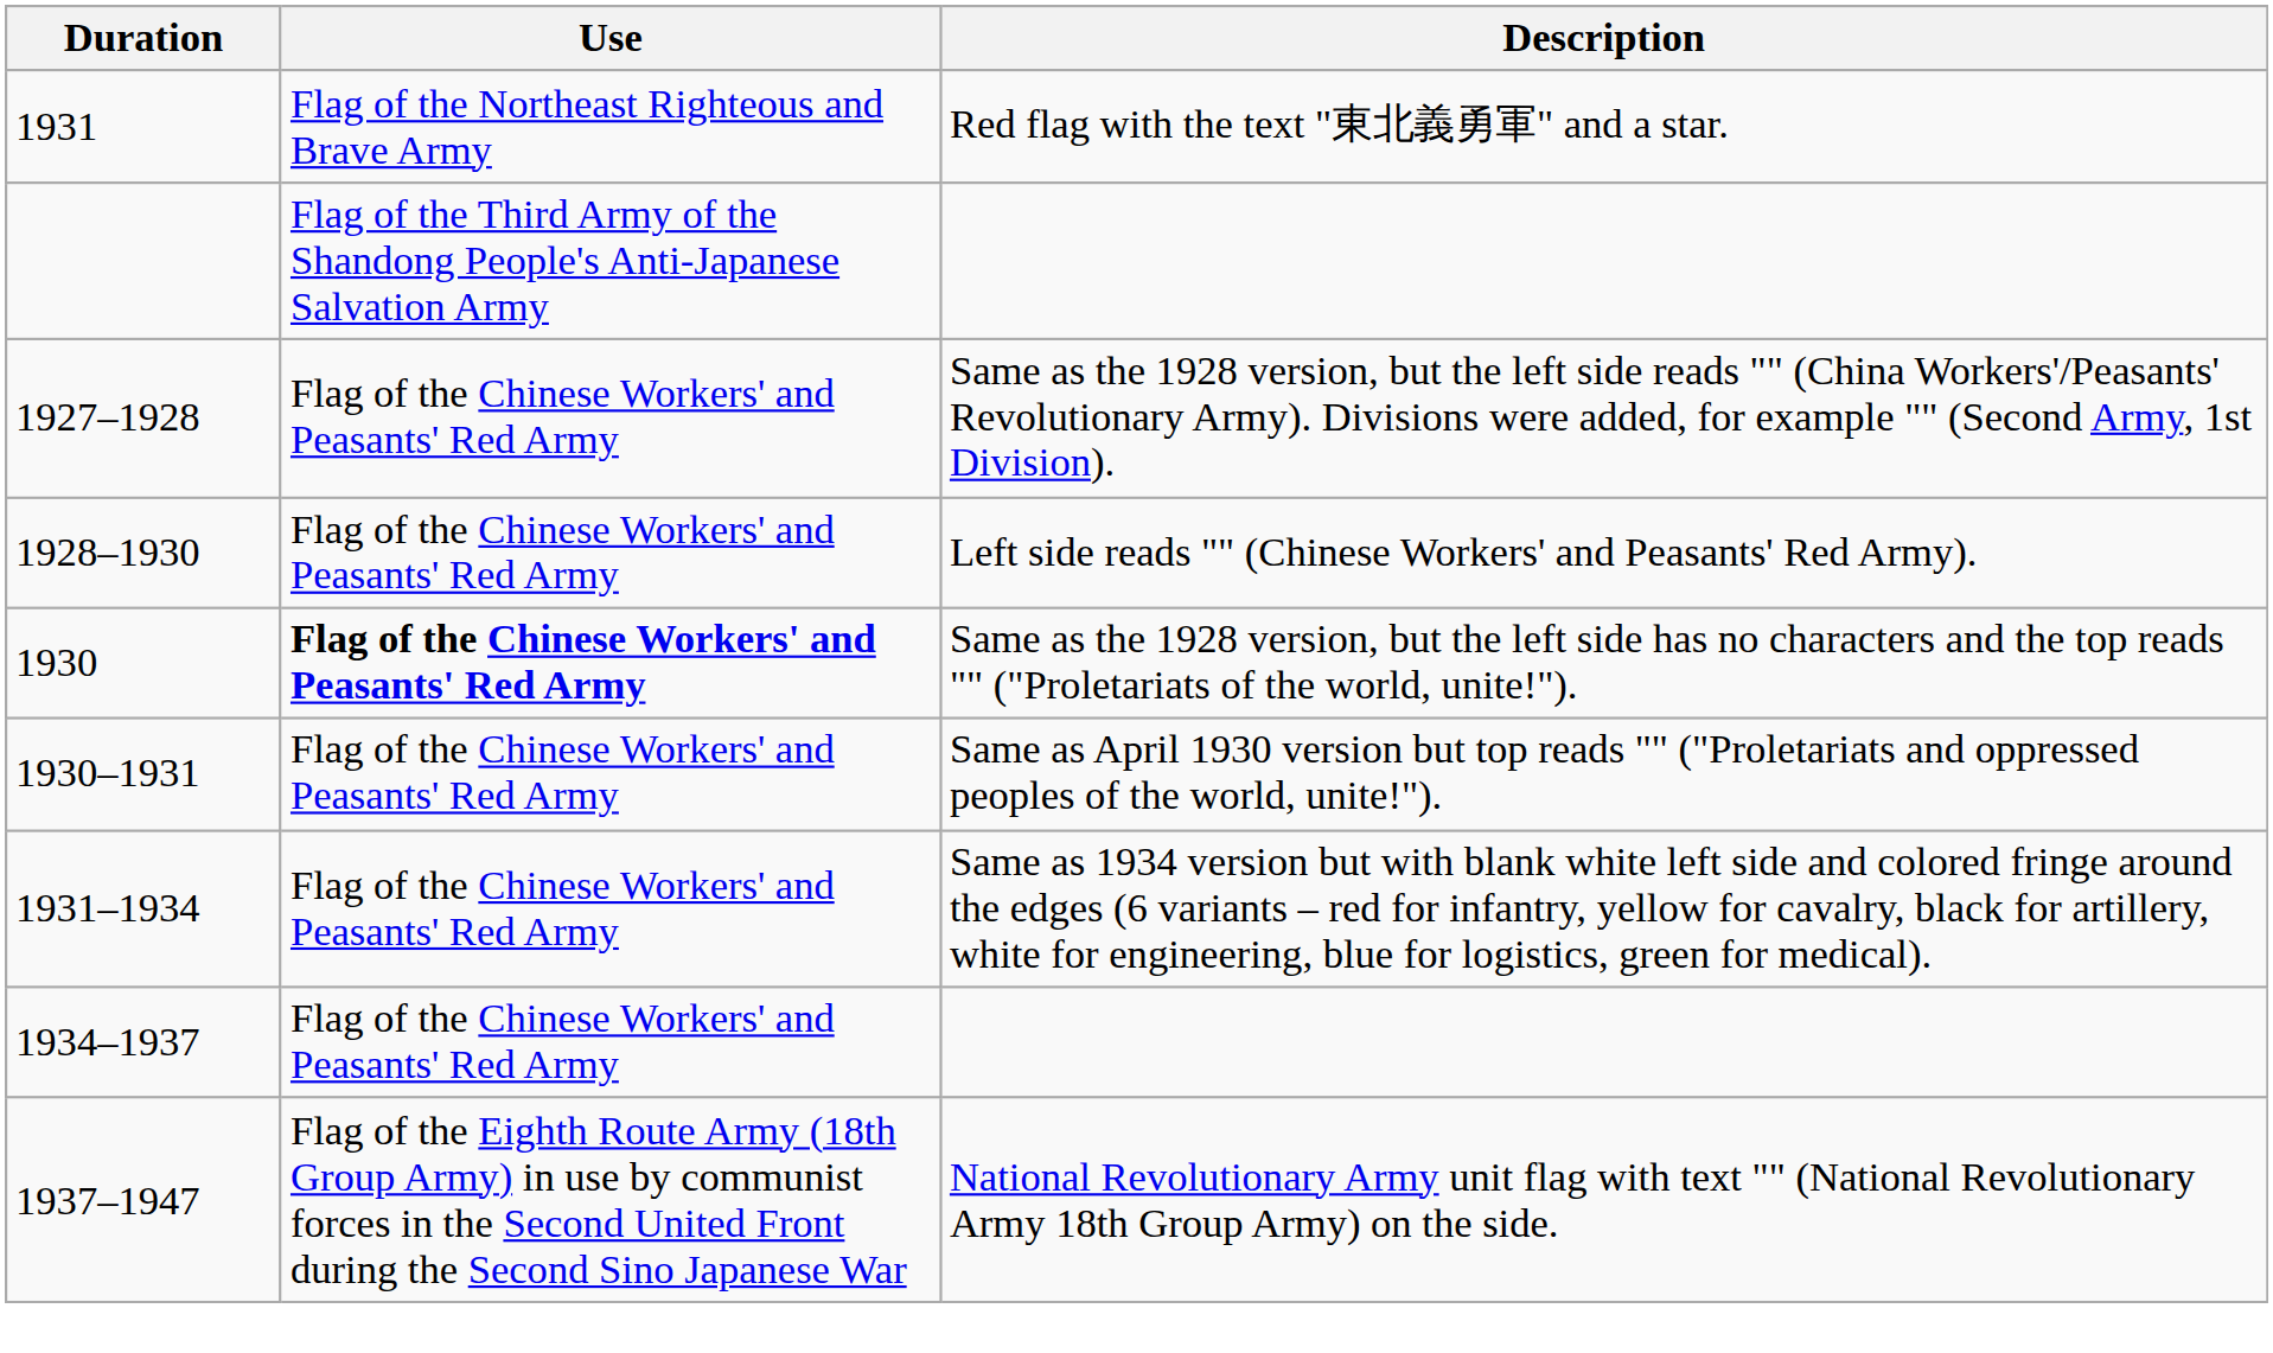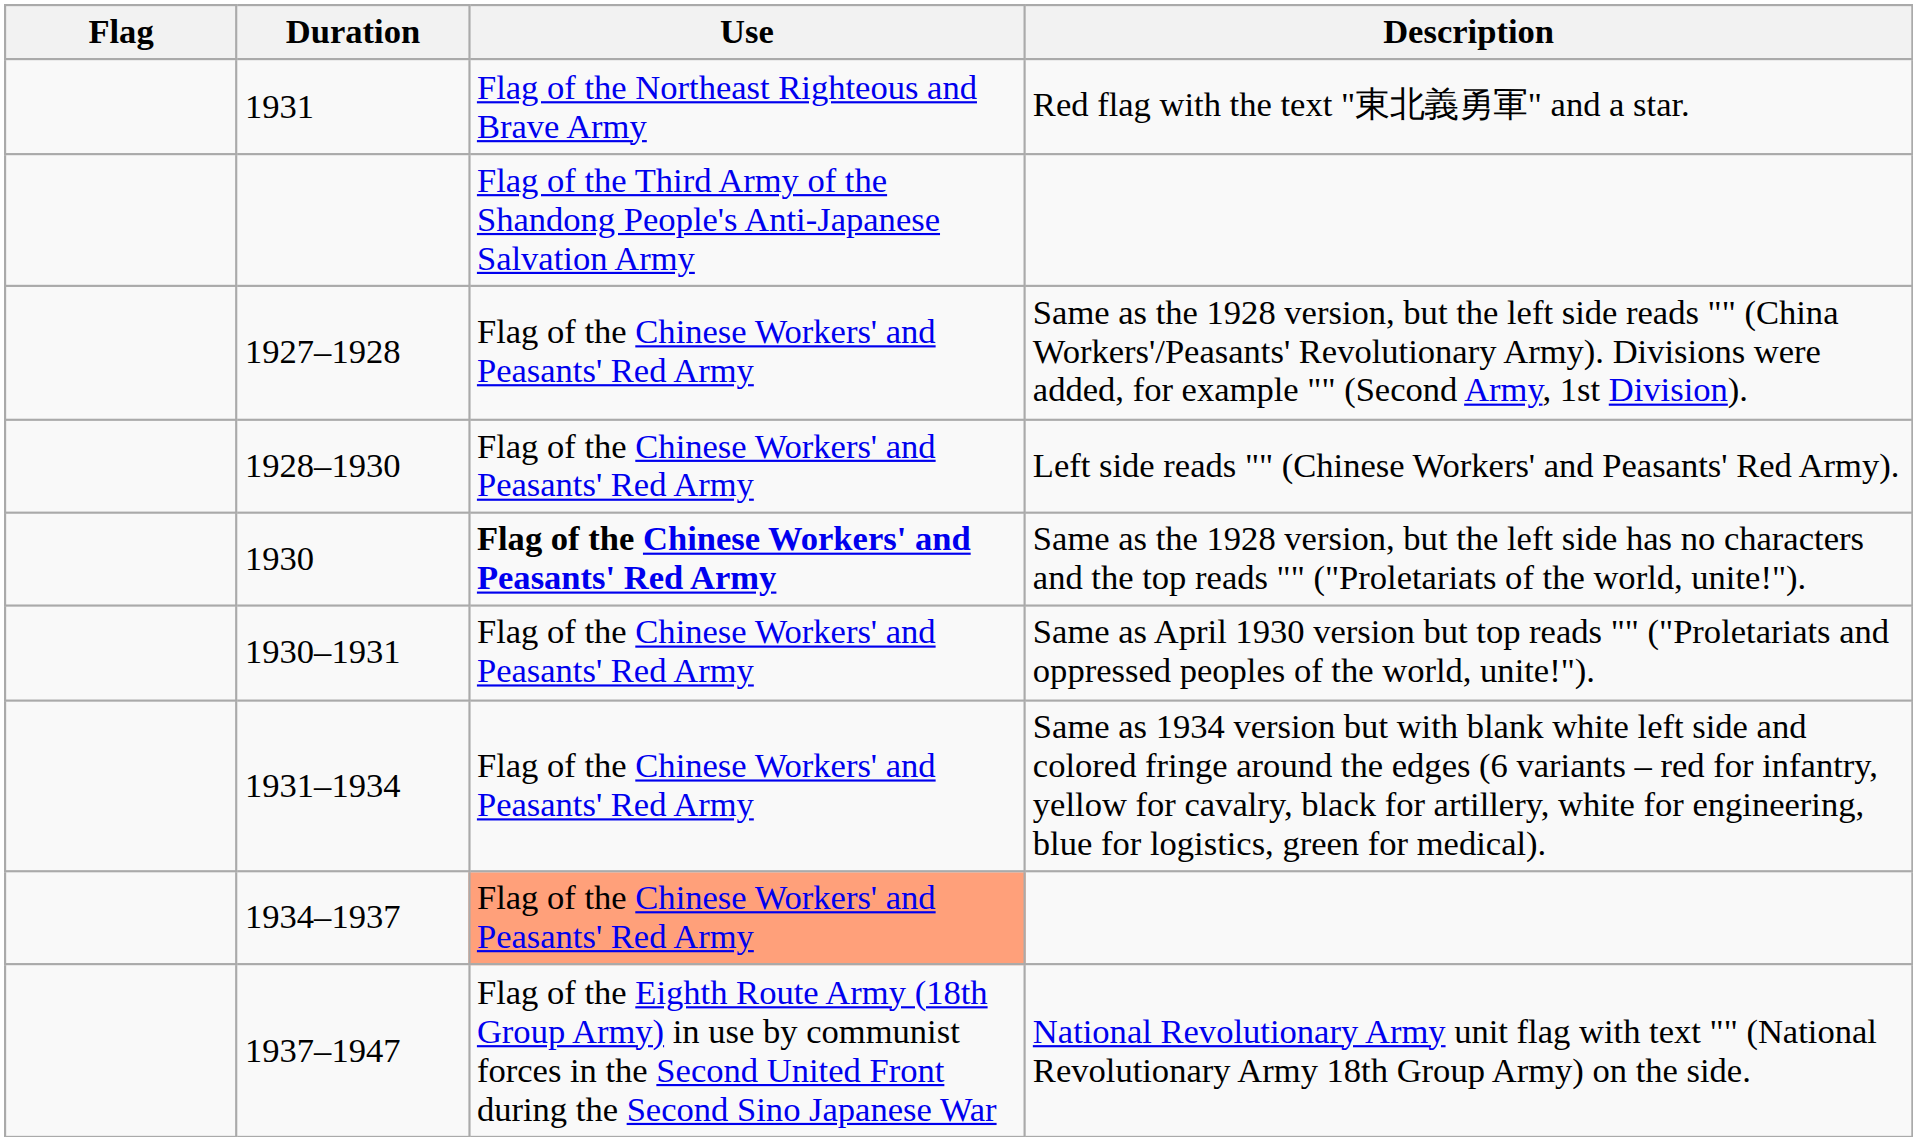 <table class="wikitable" width="100%">
 <tr>
+<th style="width:100px;">Flag</th>
 <th style="width:100px;">Duration</th>
 <th style="width:250px;">Use</th>
 <th style="min-width:250px">Description</th>
 </tr>
 <tr>
+<td></td>
 <td>1931</td>
 <td><a href='#'>Flag of the Northeast Righteous and Brave Army</a></td>
 <td>Red flag with the text "東北義勇軍" and a star.</td>
 </tr>
 <tr>
 <td></td>
+<td></td>
 <td><a href='#'>Flag of the Third Army of the Shandong People's Anti-Japanese Salvation Army</a></td>
 <td></td>
 </tr>
 <tr>
+<td></td>
 <td>1927–1928</td>
 <td>Flag of the <a href='#'>Chinese Workers' and Peasants' Red Army</a></td>
 <td>Same as the 1928 version, but the left side reads "" (China Workers'/Peasants' Revolutionary Army). Divisions were added, for example "" (Second <a href='#'>Army</a>, 1st <a href='#'>Division</a>).</td>
 </tr>
 <tr>
+<td></td>
 <td>1928–1930</td>
 <td>Flag of the <a href='#'>Chinese Workers' and Peasants' Red Army</a></td>
 <td>Left side reads "" (Chinese Workers' and Peasants' Red Army).</td>
 </tr>
 <tr>
+<td></td>
 <td>1930</td>
 <td><strong>Flag of the <a href='#'>Chinese Workers' and Peasants' Red Army</a></strong></td>
 <td>Same as the 1928 version, but the left side has no characters and the top reads "" ("Proletariats of the world, unite!").</td>
 </tr>
 <tr>
+<td></td>
 <td>1930–1931</td>
 <td>Flag of the <a href='#'>Chinese Workers' and Peasants' Red Army</a></td>
 <td>Same as April 1930 version but top reads "" ("Proletariats and oppressed peoples of the world, unite!").</td>
 </tr>
 <tr>
+<td></td>
 <td>1931–1934</td>
 <td>Flag of the <a href='#'>Chinese Workers' and Peasants' Red Army</a></td>
 <td>Same as 1934 version but with blank white left side and colored fringe around the edges (6 variants – red for infantry, yellow for cavalry, black for artillery, white for engineering, blue for logistics, green for medical).</td>
 </tr>
 <tr>
+<td></td>
 <td>1934–1937</td>
-<td>Flag of the <a href='#'>Chinese Workers' and Peasants' Red Army</a></td>
+<td style="background: lightsalmon;">Flag of the <a href='#'>Chinese Workers' and Peasants' Red Army</a></td>
 <td></td>
 </tr>
 <tr>
+<td></td>
 <td>1937–1947</td>
 <td>Flag of the <a href='#'>Eighth Route Army (18th Group Army)</a> in use by communist forces in the <a href='#'>Second United Front</a> during the <a href='#'>Second Sino Japanese War</a></td>
 <td><a href='#'>National Revolutionary Army</a> unit flag with text "" (National Revolutionary Army 18th Group Army) on the side.</td>
 </tr>
 </table>
